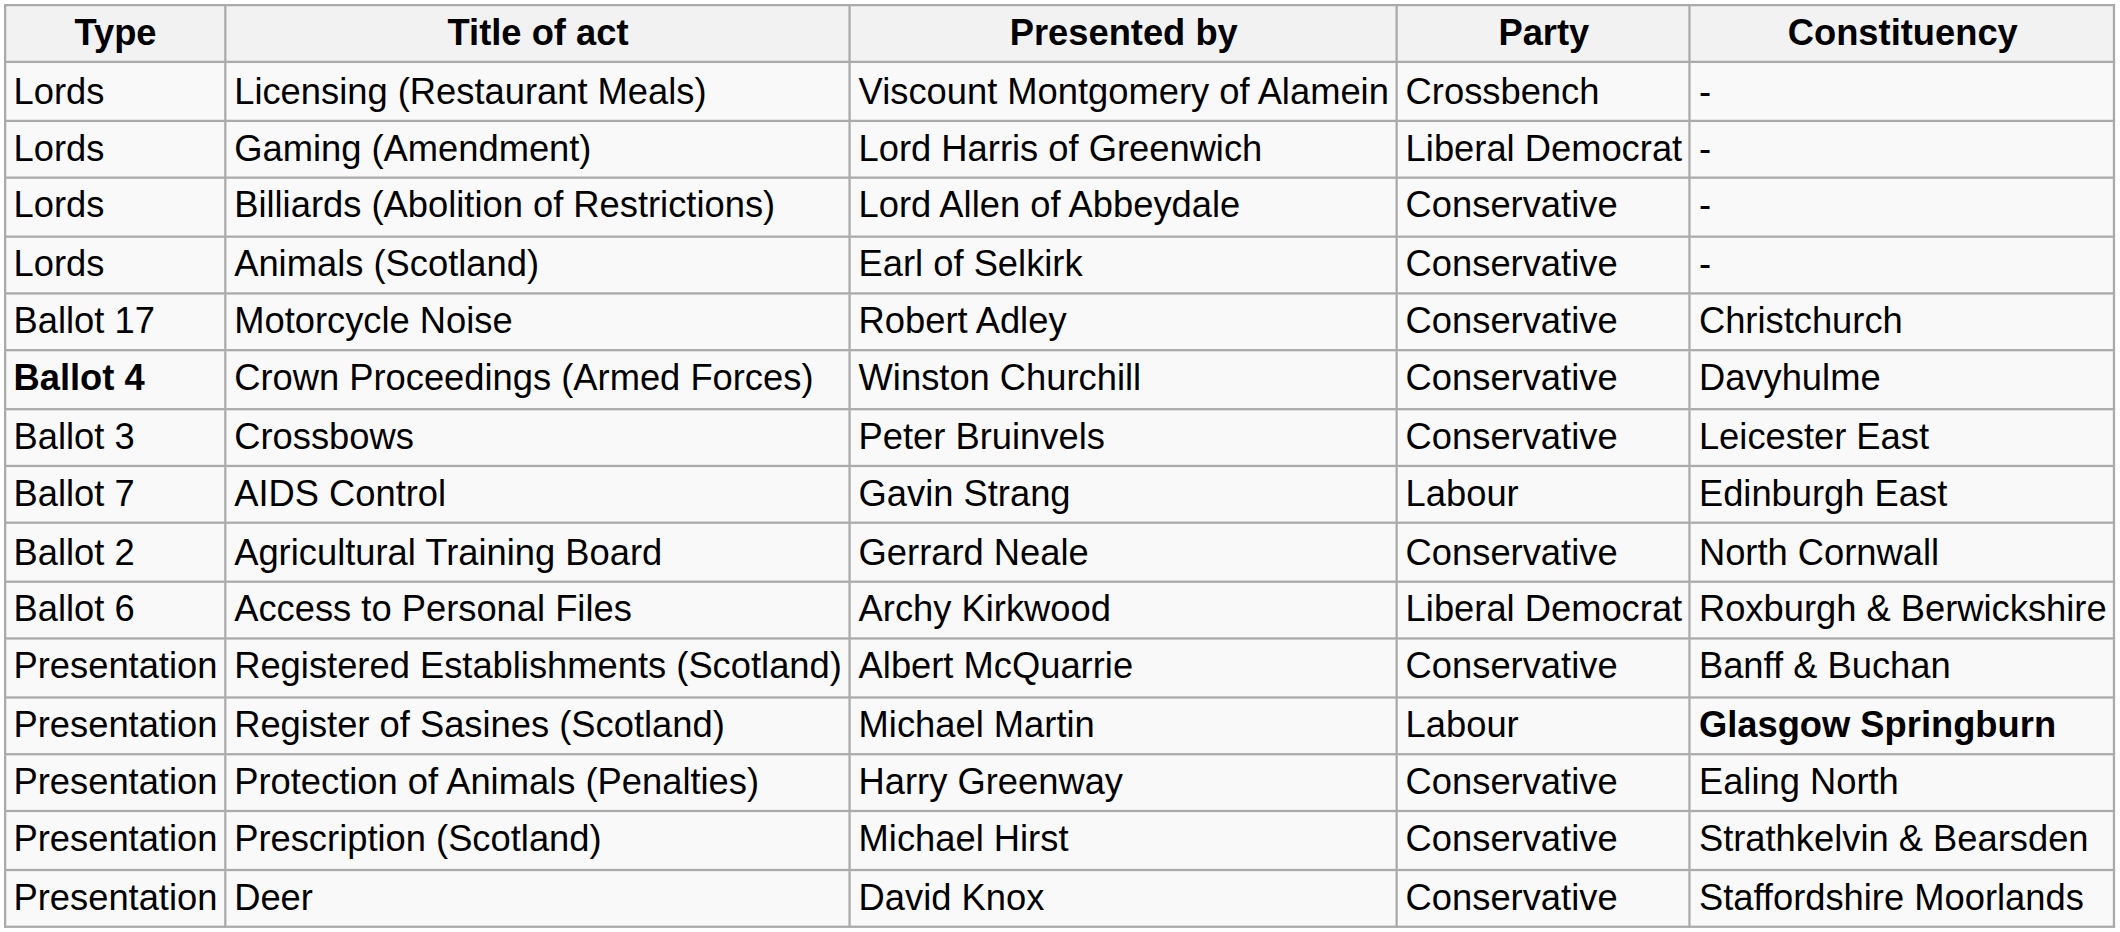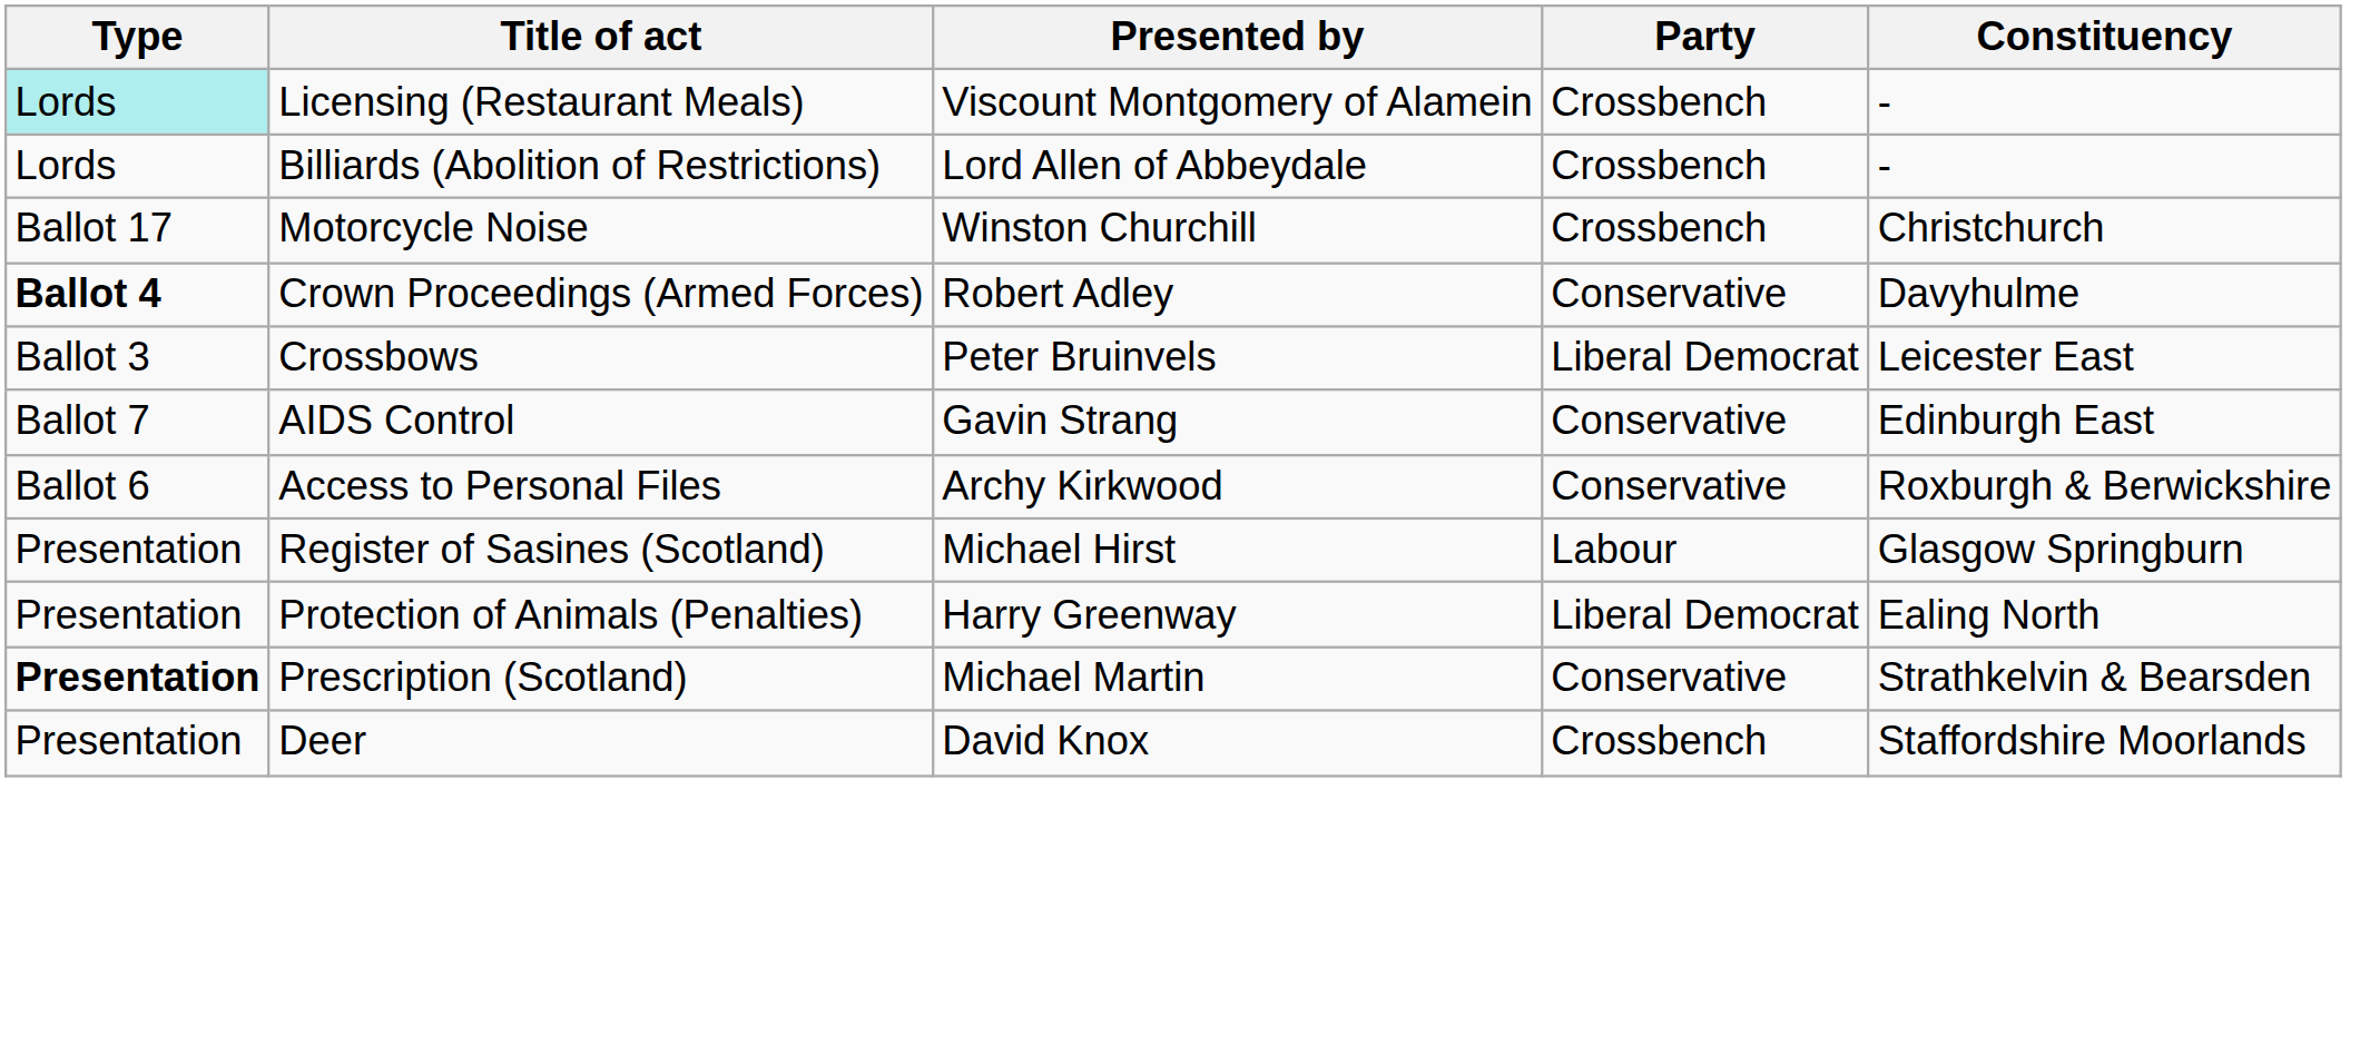 <table class="wikitable">
 <tr>
 <th>Type</th>
 <th>Title of act</th>
 <th>Presented by</th>
 <th>Party</th>
 <th>Constituency</th>
 </tr>
 <tr |->
-<td>Lords</td>
+<td style="background: paleturquoise;">Lords</td>
 <td>Licensing (Restaurant Meals)</td>
 <td>Viscount Montgomery of Alamein</td>
 <td>Crossbench</td>
 <td>-</td>
 </tr>
 <tr>
 <td>Lords</td>
-<td>Gaming (Amendment)</td>
-<td>Lord Harris of Greenwich</td>
-<td>Liberal Democrat</td>
-<td>-</td>
-</tr>
-<tr>
-<td>Lords</td>
 <td>Billiards (Abolition of Restrictions)</td>
 <td>Lord Allen of Abbeydale</td>
-<td>Conservative</td>
-<td>-</td>
-</tr>
-<tr>
-<td>Lords</td>
-<td>Animals (Scotland)</td>
-<td>Earl of Selkirk</td>
-<td>Conservative</td>
+<td>Crossbench</td>
 <td>-</td>
 </tr>
 <tr>
 <td>Ballot 17</td>
 <td>Motorcycle Noise</td>
-<td>Robert Adley</td>
-<td>Conservative</td>
+<td>Winston Churchill</td>
+<td>Crossbench</td>
 <td>Christchurch</td>
 </tr>
 <tr>
 <td><strong>Ballot 4</strong></td>
 <td>Crown Proceedings (Armed Forces)</td>
-<td>Winston Churchill</td>
+<td>Robert Adley</td>
 <td>Conservative</td>
 <td>Davyhulme</td>
 </tr>
 <tr>
 <td>Ballot 3</td>
 <td>Crossbows</td>
 <td>Peter Bruinvels</td>
-<td>Conservative</td>
+<td>Liberal Democrat</td>
 <td>Leicester East</td>
 </tr>
 <tr>
 <td>Ballot 7</td>
 <td>AIDS Control</td>
 <td>Gavin Strang</td>
-<td>Labour</td>
+<td>Conservative</td>
 <td>Edinburgh East</td>
-</tr>
-<tr>
-<td>Ballot 2</td>
-<td>Agricultural Training Board</td>
-<td>Gerrard Neale</td>
-<td>Conservative</td>
-<td>North Cornwall</td>
 </tr>
 <tr>
 <td>Ballot 6</td>
 <td>Access to Personal Files</td>
 <td>Archy Kirkwood</td>
-<td>Liberal Democrat</td>
+<td>Conservative</td>
 <td>Roxburgh & Berwickshire</td>
 </tr>
 <tr>
 <td>Presentation</td>
-<td>Registered Establishments (Scotland)</td>
-<td>Albert McQuarrie</td>
-<td>Conservative</td>
-<td>Banff & Buchan</td>
-</tr>
-<tr>
-<td>Presentation</td>
 <td>Register of Sasines (Scotland)</td>
-<td>Michael Martin</td>
+<td>Michael Hirst</td>
 <td>Labour</td>
-<td><strong>Glasgow Springburn</strong></td>
+<td>Glasgow Springburn</td>
 </tr>
 <tr>
 <td>Presentation</td>
 <td>Protection of Animals (Penalties)</td>
 <td>Harry Greenway</td>
-<td>Conservative</td>
+<td>Liberal Democrat</td>
 <td>Ealing North</td>
 </tr>
 <tr>
-<td>Presentation</td>
+<td><strong>Presentation</strong></td>
 <td>Prescription (Scotland)</td>
-<td>Michael Hirst</td>
+<td>Michael Martin</td>
 <td>Conservative</td>
 <td>Strathkelvin & Bearsden</td>
 </tr>
 <tr>
 <td>Presentation</td>
 <td>Deer</td>
 <td>David Knox</td>
-<td>Conservative</td>
+<td>Crossbench</td>
 <td>Staffordshire Moorlands</td>
 </tr>
 </table>
